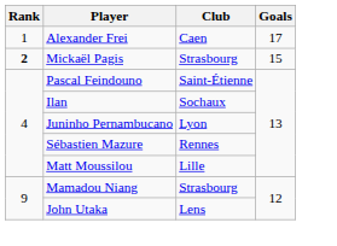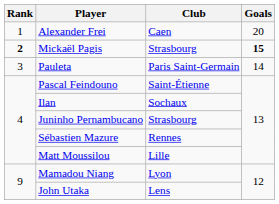 <table class="wikitable" style="text-align: center;">
 <tr>
 <th scope="col">Rank</th>
 <th scope="col">Player</th>
 <th scope="col">Club</th>
 <th scope="col">Goals</th>
 </tr>
 <tr>
 <td>1</td>
 <td style="text-align: left;"> <a href='#'>Alexander Frei</a></td>
 <td style="text-align: left;"><a href='#'>Caen</a></td>
-<td>17</td>
+<td>20</td>
 </tr>
 <tr>
 <td><strong>2</strong></td>
 <td style="text-align: left;"> <a href='#'>Mickaël Pagis</a></td>
 <td style="text-align: left;"><a href='#'>Strasbourg</a></td>
-<td>15</td>
+<td><strong>15</strong></td>
+</tr>
+<tr>
+<td>3</td>
+<td style="text-align: left;"> <a href='#'>Pauleta</a></td>
+<td style="text-align: left;"><a href='#'>Paris Saint-Germain</a></td>
+<td>14</td>
 </tr>
 <tr>
 <td rowspan="5">4</td>
 <td style="text-align: left;"> <a href='#'>Pascal Feindouno</a></td>
 <td style="text-align: left;"><a href='#'>Saint-Étienne</a></td>
 <td rowspan="5">13</td>
 </tr>
 <tr>
 <td style="text-align: left;"> <a href='#'>Ilan</a></td>
 <td style="text-align: left;"><a href='#'>Sochaux</a></td>
 </tr>
 <tr>
 <td style="text-align: left;"> <a href='#'>Juninho Pernambucano</a></td>
-<td style="text-align: left;"><a href='#'>Lyon</a></td>
+<td style="text-align: left;"><a href='#'>Strasbourg</a></td>
 </tr>
 <tr>
 <td style="text-align: left;"> <a href='#'>Sébastien Mazure</a></td>
 <td style="text-align: left;"><a href='#'>Rennes</a></td>
 </tr>
 <tr>
 <td style="text-align: left;"> <a href='#'>Matt Moussilou</a></td>
 <td style="text-align: left;"><a href='#'>Lille</a></td>
 </tr>
 <tr>
 <td rowspan="2">9</td>
 <td style="text-align: left;"> <a href='#'>Mamadou Niang</a></td>
-<td style="text-align: left;"><a href='#'>Strasbourg</a></td>
+<td style="text-align: left;"><a href='#'>Lyon</a></td>
 <td rowspan="2">12</td>
 </tr>
 <tr>
 <td style="text-align: left;"> <a href='#'>John Utaka</a></td>
 <td style="text-align: left;"><a href='#'>Lens</a></td>
 </tr>
 </table>
